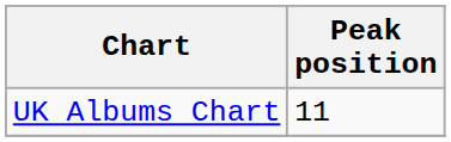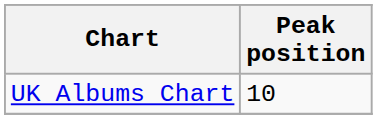 <table class="wikitable">
 <tr>
 <th>Chart</th>
 <th>Peak<br>position</th>
 </tr>
 <tr>
 <td><a href='#'>UK Albums Chart</a></td>
-<td>11</td>
+<td>10</td>
 </tr>
 <tr>
 </tr>
 </table>
